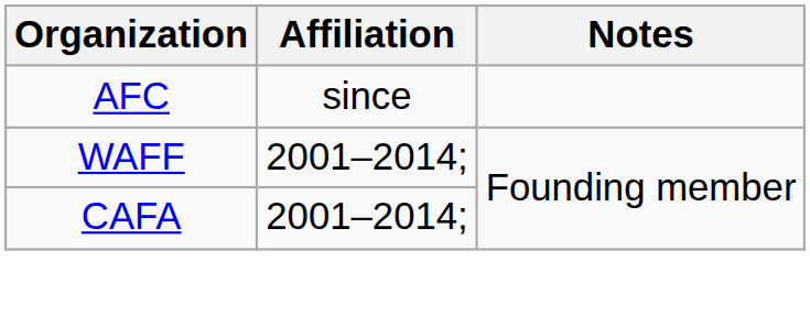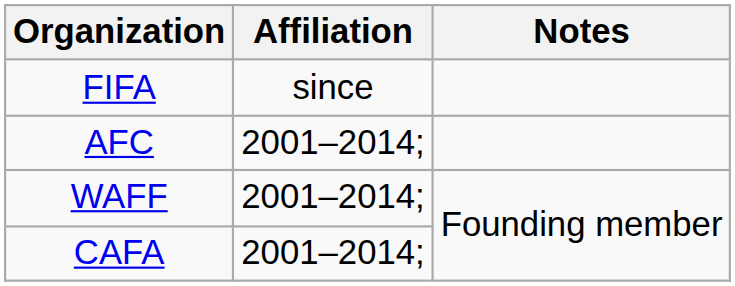 <table class="wikitable" style="text-align: center;">
 <tr>
 <th>Organization</th>
 <th>Affiliation</th>
 <th>Notes</th>
 </tr>
 <tr>
+<td><a href='#'>FIFA</a></td>
+<td>since </td>
+<td></td>
+</tr>
+<tr>
 <td><a href='#'>AFC</a></td>
-<td>since </td>
+<td>2001–2014; </td>
 <td></td>
 </tr>
 <tr>
 <td><a href='#'>WAFF</a></td>
 <td>2001–2014; </td>
 <td rowspan="2">Founding member</td>
 </tr>
 <tr>
 <td><a href='#'>CAFA</a></td>
 <td>2001–2014; </td>
 </tr>
 </table>
